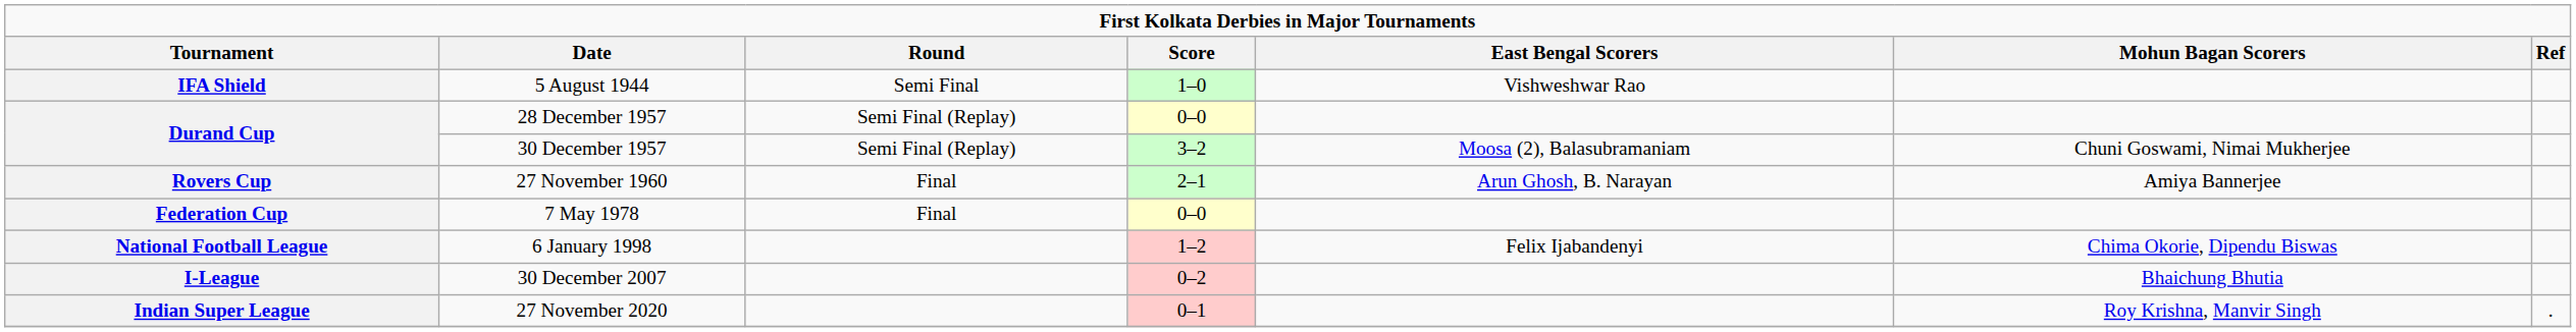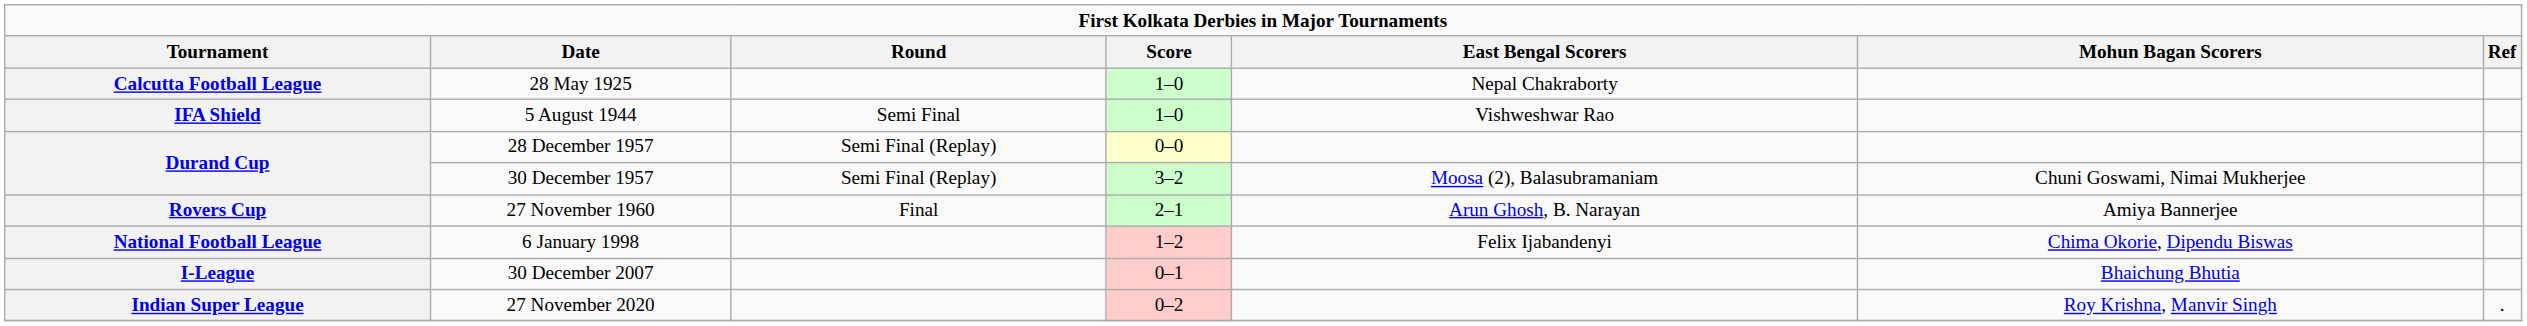 <table class="wikitable" style="font-size:85%; width:90%; text-align:center">
 <tr>
 <td Colspan="7"><strong>First Kolkata Derbies in Major Tournaments</strong></td>
 </tr>
 <tr>
 <th width="17%">Tournament</th>
 <th width="12%">Date</th>
 <th width="15%">Round</th>
 <th width="5%">Score</th>
 <th width="25%">East Bengal Scorers</th>
 <th width="25%">Mohun Bagan Scorers</th>
 <th width="5%">Ref</th>
+</tr>
+<tr>
+<th><a href='#'>Calcutta Football League</a></th>
+<td>28 May 1925</td>
+<td></td>
+<td style="text-align:center; background:#CCFFCC;">1–0</td>
+<td>Nepal Chakraborty</td>
+<td></td>
+<td></td>
 </tr>
 <tr>
 <th><a href='#'>IFA Shield</a></th>
 <td>5 August 1944</td>
 <td>Semi Final</td>
 <td style="text-align:center; background:#CCFFCC;">1–0</td>
 <td>Vishweshwar Rao</td>
 <td></td>
 <td></td>
 </tr>
 <tr>
 <th rowspan="2"><a href='#'>Durand Cup</a></th>
 <td>28 December 1957</td>
 <td>Semi Final (Replay)</td>
 <td style="text-align:center; background:#FFFFCC;">0–0</td>
 <td></td>
 <td></td>
 <td></td>
 </tr>
 <tr>
 <td>30 December 1957</td>
 <td>Semi Final (Replay)</td>
 <td style="text-align:center; background:#CCFFCC;">3–2</td>
 <td><a href='#'>Moosa</a> (2), Balasubramaniam</td>
 <td>Chuni Goswami, Nimai Mukherjee</td>
 <td></td>
 </tr>
 <tr>
 <th><a href='#'>Rovers Cup</a></th>
 <td>27 November 1960</td>
 <td>Final</td>
 <td style="text-align:center; background:#CCFFCC;">2–1</td>
 <td><a href='#'>Arun Ghosh</a>, B. Narayan</td>
 <td>Amiya Bannerjee</td>
 <td></td>
 </tr>
 <tr>
-<th><a href='#'>Federation Cup</a></th>
-<td>7 May 1978</td>
-<td>Final</td>
-<td style="text-align:center; background:#FFFFCC;">0–0</td>
-<td></td>
-<td></td>
-<td></td>
-</tr>
-<tr>
 <th><a href='#'>National Football League</a></th>
 <td>6 January 1998</td>
 <td></td>
 <td style="text-align:center; background:#FFCCCC;">1–2</td>
 <td>Felix Ijabandenyi</td>
 <td><a href='#'>Chima Okorie</a>, <a href='#'>Dipendu Biswas</a></td>
 <td></td>
 </tr>
 <tr>
 <th><a href='#'>I-League</a></th>
 <td>30 December 2007</td>
 <td></td>
-<td style="text-align:center; background:#FFCCCC;">0–2</td>
+<td style="text-align:center; background:#FFCCCC;">0–1</td>
 <td></td>
 <td><a href='#'>Bhaichung Bhutia</a></td>
 <td></td>
 </tr>
 <tr>
 <th><a href='#'>Indian Super League</a></th>
 <td>27 November 2020</td>
 <td></td>
-<td style="text-align:center; background:#FFCCCC;">0–1</td>
+<td style="text-align:center; background:#FFCCCC;">0–2</td>
 <td></td>
 <td><a href='#'>Roy Krishna</a>, <a href='#'>Manvir Singh</a></td>
 <td>.</td>
 </tr>
 <tr>
 </tr>
 </table>
